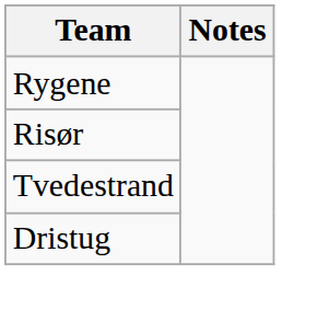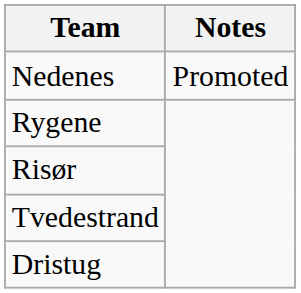 <table class="wikitable">
 <tr>
 <th>Team</th>
 <th>Notes</th>
+</tr>
+<tr>
+<td>Nedenes</td>
+<td>Promoted</td>
 </tr>
 <tr>
 <td>Rygene</td>
 </tr>
 <tr>
 <td>Risør</td>
 </tr>
 <tr>
 <td>Tvedestrand</td>
 </tr>
 <tr>
 <td>Dristug</td>
 </tr>
 </table>
